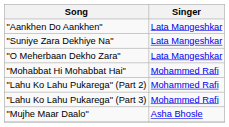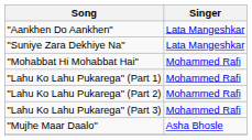 <table class="wikitable" style="font-size:95%;">
 <tr>
 <th>Song</th>
 <th>Singer</th>
 </tr>
 <tr>
 <td>"Aankhen Do Aankhen"</td>
 <td><a href='#'>Lata Mangeshkar</a></td>
 </tr>
 <tr>
 <td>"Suniye Zara Dekhiye Na"</td>
 <td><a href='#'>Lata Mangeshkar</a></td>
 </tr>
 <tr>
-<td>"O Meherbaan Dekho Zara"</td>
-<td><a href='#'>Lata Mangeshkar</a></td>
+<td>"Mohabbat Hi Mohabbat Hai"</td>
+<td><a href='#'>Mohammed Rafi</a></td>
 </tr>
 <tr>
-<td>"Mohabbat Hi Mohabbat Hai"</td>
+<td>"Lahu Ko Lahu Pukarega" (Part 1)</td>
 <td><a href='#'>Mohammed Rafi</a></td>
 </tr>
 <tr>
 <td>"Lahu Ko Lahu Pukarega" (Part 2)</td>
 <td><a href='#'>Mohammed Rafi</a></td>
 </tr>
 <tr>
 <td>"Lahu Ko Lahu Pukarega" (Part 3)</td>
 <td><a href='#'>Mohammed Rafi</a></td>
 </tr>
 <tr>
 <td>"Mujhe Maar Daalo"</td>
 <td><a href='#'>Asha Bhosle</a></td>
 </tr>
 <tr>
 </tr>
 </table>
